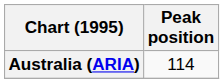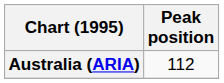 <table class="wikitable sortable plainrowheaders">
 <tr>
 <th>Chart (1995)</th>
 <th>Peak<br>position</th>
 </tr>
 <tr>
 <th scope="row">Australia (<a href='#'>ARIA</a>)</th>
-<td align="center">114</td>
+<td align="center">112</td>
 </tr>
 <tr>
 </tr>
 <tr>
 </tr>
 <tr>
 </tr>
 <tr>
 </tr>
 <tr>
 </tr>
 <tr>
 </tr>
 <tr>
 </tr>
 </table>
